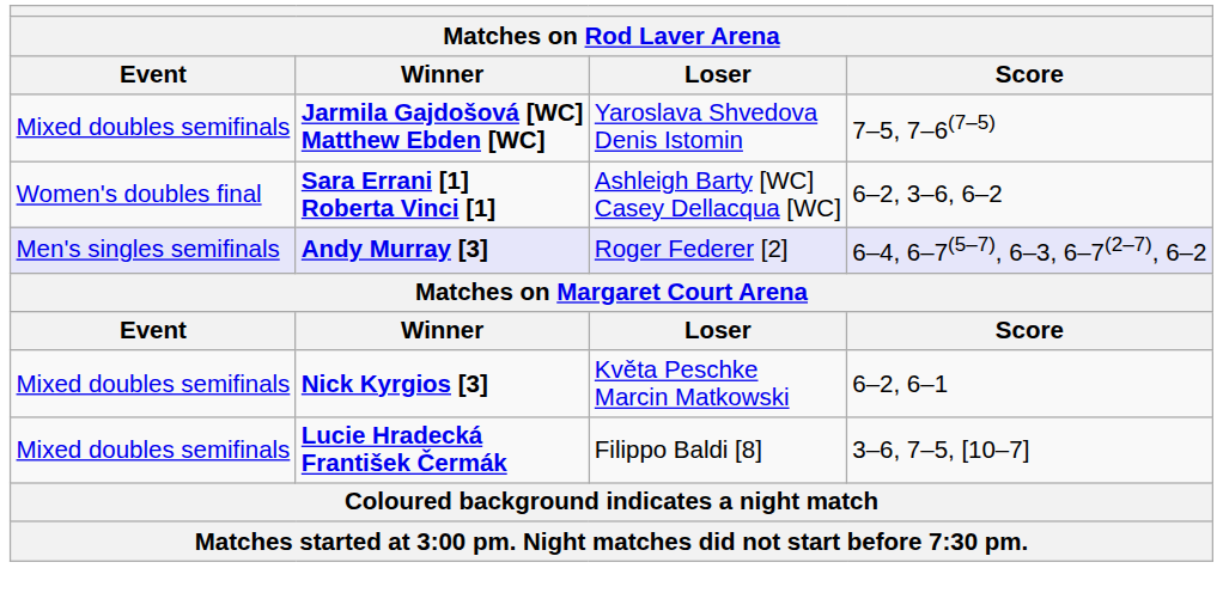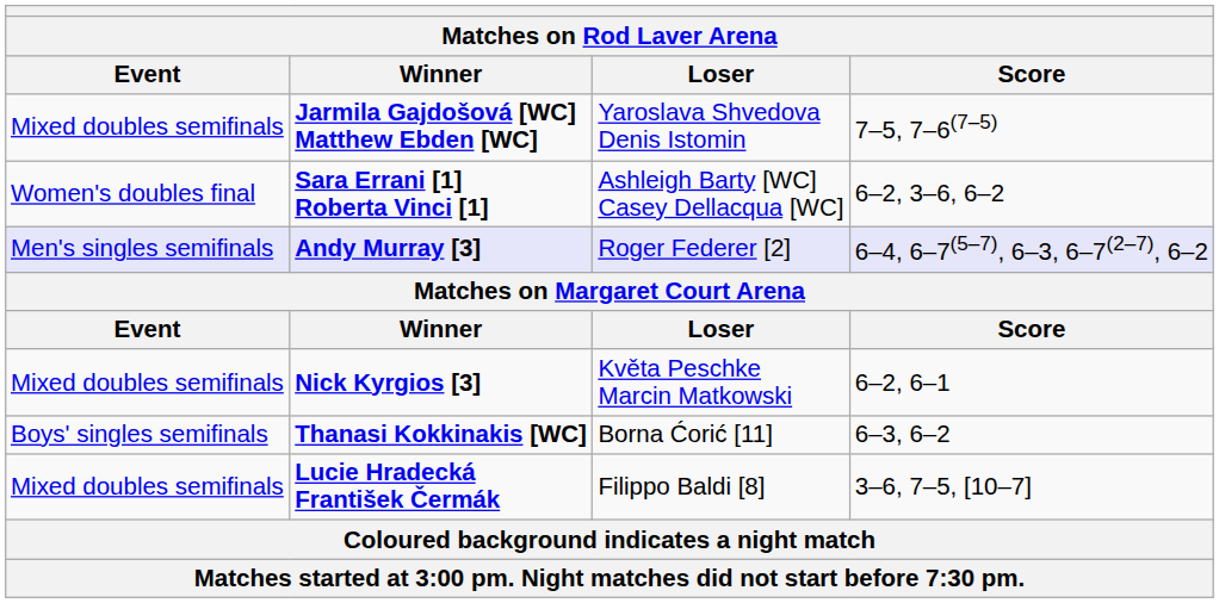 <table class="wikitable collapsible uncollapsed" style="margin:1em auto;">
 <tr>
 <th colspan=4></th>
 </tr>
 <tr>
 <th colspan=4><strong>Matches on <a href='#'>Rod Laver Arena</a></strong></th>
 </tr>
 <tr>
 <th>Event</th>
 <th>Winner</th>
 <th>Loser</th>
 <th>Score</th>
 </tr>
 <tr>
 <td><a href='#'>Mixed doubles semifinals</a></td>
 <td> <strong><a href='#'>Jarmila Gajdošová</a> [WC] <br>  <a href='#'>Matthew Ebden</a> [WC]</strong></td>
 <td> <a href='#'>Yaroslava Shvedova</a> <br>  <a href='#'>Denis Istomin</a></td>
 <td>7–5, 7–6<sup>(7–5)</sup></td>
 </tr>
 <tr>
 <td><a href='#'>Women's doubles final</a></td>
 <td> <strong><a href='#'>Sara Errani</a> [1] <br>  <a href='#'>Roberta Vinci</a> [1]</strong></td>
 <td> <a href='#'>Ashleigh Barty</a> [WC] <br>  <a href='#'>Casey Dellacqua</a> [WC]</td>
 <td>6–2, 3–6, 6–2</td>
 </tr>
 <tr bgcolor=lavender>
 <td><a href='#'>Men's singles semifinals</a></td>
 <td> <strong><a href='#'>Andy Murray</a> [3]</strong></td>
 <td> <a href='#'>Roger Federer</a> [2]</td>
 <td>6–4, 6–7<sup>(5–7)</sup>, 6–3, 6–7<sup>(2–7)</sup>, 6–2</td>
 </tr>
 <tr>
 <th colspan=4><strong>Matches on <a href='#'>Margaret Court Arena</a></strong></th>
 </tr>
 <tr>
 <th>Event</th>
 <th>Winner</th>
 <th>Loser</th>
 <th>Score</th>
 </tr>
 <tr>
 <td><a href='#'>Mixed doubles semifinals</a></td>
 <td><strong> <a href='#'>Nick Kyrgios</a> [3]</strong></td>
 <td> <a href='#'>Květa Peschke</a><br> <a href='#'>Marcin Matkowski</a></td>
 <td>6–2, 6–1</td>
 </tr>
 <tr>
+<td><a href='#'>Boys' singles semifinals</a></td>
+<td><strong> <a href='#'>Thanasi Kokkinakis</a> [WC]</strong></td>
+<td> Borna Ćorić [11]</td>
+<td>6–3, 6–2</td>
+</tr>
+<tr>
 <td><a href='#'>Mixed doubles semifinals</a></td>
 <td> <strong><a href='#'>Lucie Hradecká</a><br> <a href='#'>František Čermák</a></strong></td>
 <td> Filippo Baldi [8]</td>
 <td>3–6, 7–5, [10–7]</td>
 </tr>
 <tr>
 <th colspan=4 align=center>Coloured background indicates a night match</th>
 </tr>
 <tr>
 <th colspan=4 align=center>Matches started at 3:00 pm. Night matches did not start before 7:30 pm.</th>
 </tr>
 </table>
